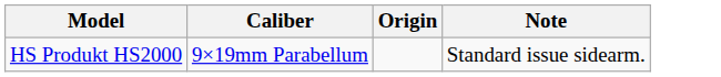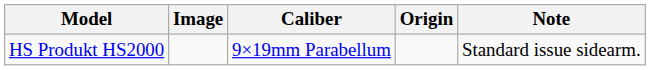 <table class="wikitable">
 <tr>
 <th>Model</th>
+<th>Image</th>
 <th>Caliber</th>
 <th>Origin</th>
 <th>Note</th>
 </tr>
 <tr>
 <td><a href='#'>HS Produkt HS2000</a></td>
+<td></td>
 <td><a href='#'>9×19mm Parabellum</a></td>
 <td></td>
 <td>Standard issue sidearm.</td>
 </tr>
 </table>
